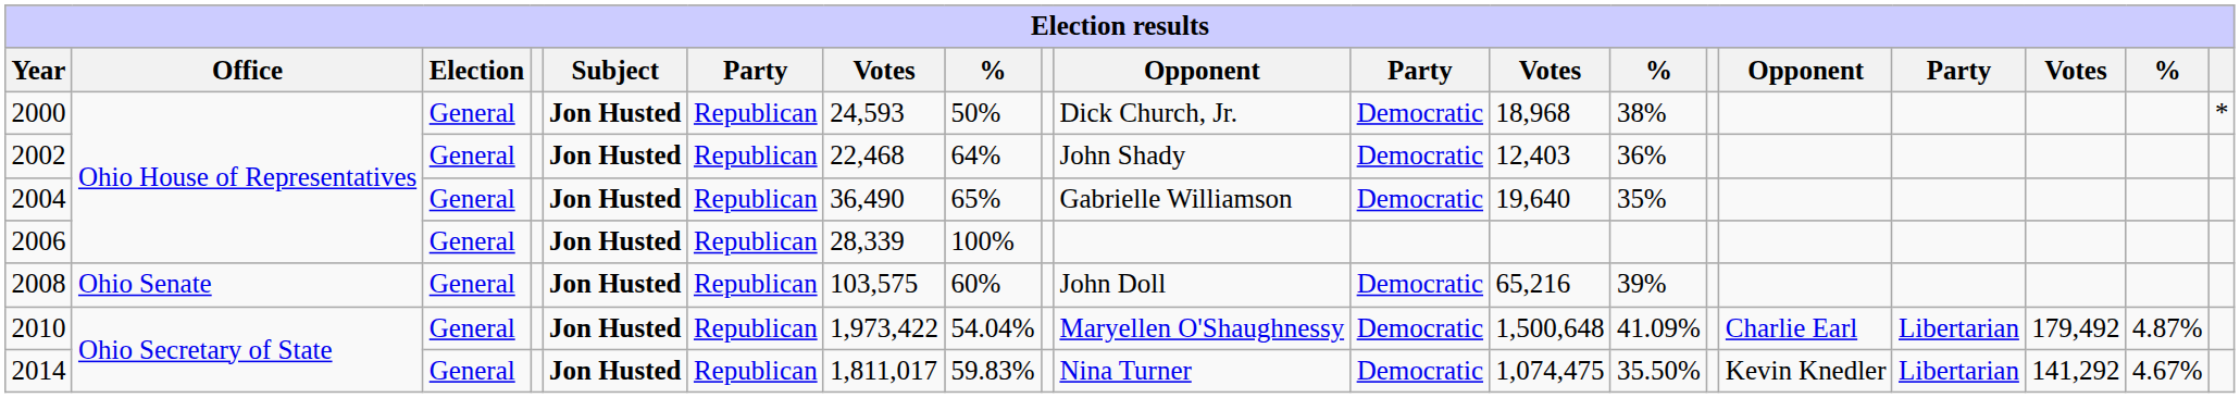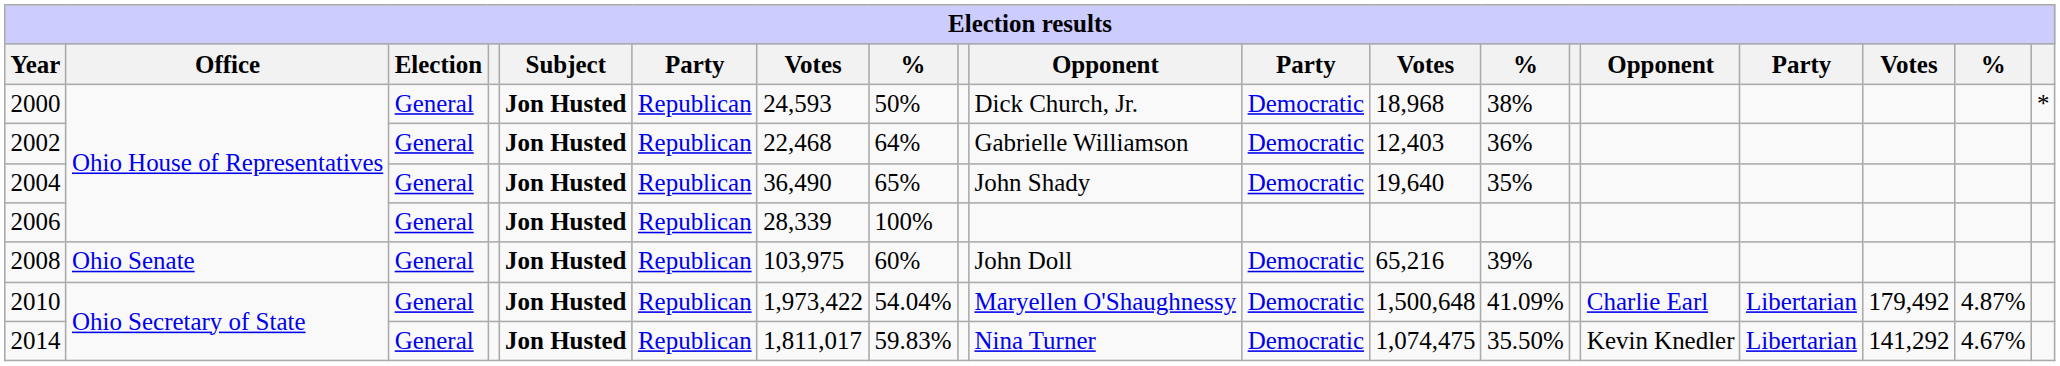 <table class="wikitable collapsible">
 <tr style="background:#ccc;">
 <th colspan="19" style="background:#ccf;">Election results</th>
 </tr>
 <tr>
 <th><strong>Year</strong></th>
 <th><strong>Office</strong></th>
 <th><strong>Election</strong></th>
 <th></th>
 <th><strong>Subject</strong></th>
 <th><strong>Party</strong></th>
 <th><strong>Votes</strong></th>
 <th><strong>%</strong></th>
 <th></th>
 <th><strong>Opponent</strong></th>
 <th><strong>Party</strong></th>
 <th><strong>Votes</strong></th>
 <th><strong>%</strong></th>
 <th></th>
 <th><strong>Opponent</strong></th>
 <th><strong>Party</strong></th>
 <th><strong>Votes</strong></th>
 <th><strong>%</strong></th>
 <th></th>
 </tr>
 <tr>
 <td>2000</td>
 <td rowspan=4><a href='#'>Ohio House of Representatives</a></td>
 <td><a href='#'>General</a></td>
 <td></td>
 <td><strong>Jon Husted</strong></td>
 <td><a href='#'>Republican</a></td>
 <td>24,593</td>
 <td>50%</td>
 <td></td>
 <td>Dick Church, Jr.</td>
 <td><a href='#'>Democratic</a></td>
 <td>18,968</td>
 <td>38%</td>
 <td></td>
 <td></td>
 <td></td>
 <td></td>
 <td></td>
 <td>*</td>
 </tr>
 <tr>
 <td>2002</td>
 <td><a href='#'>General</a></td>
 <td></td>
 <td><strong>Jon Husted</strong></td>
 <td><a href='#'>Republican</a></td>
 <td>22,468</td>
 <td>64%</td>
 <td></td>
-<td>John Shady</td>
+<td>Gabrielle Williamson</td>
 <td><a href='#'>Democratic</a></td>
 <td>12,403</td>
 <td>36%</td>
 <td></td>
 <td></td>
 <td></td>
 <td></td>
 <td></td>
 <td></td>
 </tr>
 <tr>
 <td>2004</td>
 <td><a href='#'>General</a></td>
 <td></td>
 <td><strong>Jon Husted</strong></td>
 <td><a href='#'>Republican</a></td>
 <td>36,490</td>
 <td>65%</td>
 <td></td>
-<td>Gabrielle Williamson</td>
+<td>John Shady</td>
 <td><a href='#'>Democratic</a></td>
 <td>19,640</td>
 <td>35%</td>
 <td></td>
 <td></td>
 <td></td>
 <td></td>
 <td></td>
 <td></td>
 </tr>
 <tr>
 <td>2006</td>
 <td><a href='#'>General</a></td>
 <td></td>
 <td><strong>Jon Husted</strong></td>
 <td><a href='#'>Republican</a></td>
 <td>28,339</td>
 <td>100%</td>
 <td></td>
 <td></td>
 <td></td>
 <td></td>
 <td></td>
 <td></td>
 <td></td>
 <td></td>
 <td></td>
 <td></td>
 <td></td>
 </tr>
 <tr>
 <td>2008</td>
 <td><a href='#'>Ohio Senate</a></td>
 <td><a href='#'>General</a></td>
 <td></td>
 <td><strong>Jon Husted</strong></td>
 <td><a href='#'>Republican</a></td>
-<td>103,575</td>
+<td>103,975</td>
 <td>60%</td>
 <td></td>
 <td>John Doll</td>
 <td><a href='#'>Democratic</a></td>
 <td>65,216</td>
 <td>39%</td>
 <td></td>
 <td></td>
 <td></td>
 <td></td>
 <td></td>
 <td></td>
 </tr>
 <tr>
 <td>2010</td>
 <td rowspan=2><a href='#'>Ohio Secretary of State</a></td>
 <td><a href='#'>General</a></td>
 <td></td>
 <td><strong>Jon Husted</strong></td>
 <td><a href='#'>Republican</a></td>
 <td>1,973,422</td>
 <td>54.04%</td>
 <td></td>
 <td><a href='#'>Maryellen O'Shaughnessy</a></td>
 <td><a href='#'>Democratic</a></td>
 <td>1,500,648</td>
 <td>41.09%</td>
 <td></td>
 <td><a href='#'>Charlie Earl</a></td>
 <td><a href='#'>Libertarian</a></td>
 <td>179,492</td>
 <td>4.87%</td>
 <td></td>
 </tr>
 <tr>
 <td>2014</td>
 <td><a href='#'>General</a></td>
 <td></td>
 <td><strong>Jon Husted</strong></td>
 <td><a href='#'>Republican</a></td>
 <td>1,811,017</td>
 <td>59.83%</td>
 <td></td>
 <td><a href='#'>Nina Turner</a></td>
 <td><a href='#'>Democratic</a></td>
 <td>1,074,475</td>
 <td>35.50%</td>
 <td></td>
 <td>Kevin Knedler</td>
 <td><a href='#'>Libertarian</a></td>
 <td>141,292</td>
 <td>4.67%</td>
 <td></td>
 </tr>
 </table>
